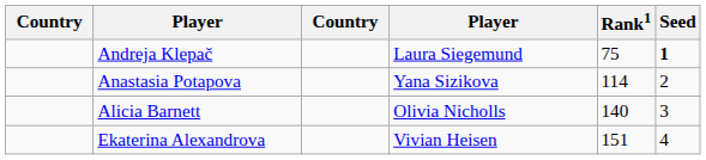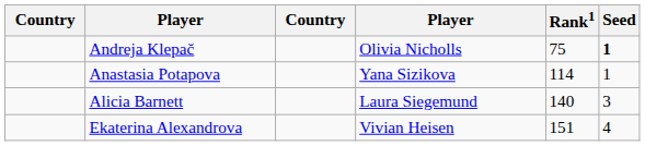 <table class="sortable wikitable">
 <tr>
 <th width="70">Country</th>
 <th width="175">Player</th>
 <th width="70">Country</th>
 <th width="175">Player</th>
 <th>Rank<sup>1</sup></th>
 <th>Seed</th>
 </tr>
 <tr>
 <td></td>
 <td><a href='#'>Andreja Klepač</a></td>
 <td></td>
-<td><a href='#'>Laura Siegemund</a></td>
+<td><a href='#'>Olivia Nicholls</a></td>
 <td>75</td>
 <td><strong>1</strong></td>
 </tr>
 <tr>
 <td></td>
 <td><a href='#'>Anastasia Potapova</a></td>
 <td></td>
 <td><a href='#'>Yana Sizikova</a></td>
 <td>114</td>
-<td>2</td>
+<td>1</td>
 </tr>
 <tr>
 <td></td>
 <td><a href='#'>Alicia Barnett</a></td>
 <td></td>
-<td><a href='#'>Olivia Nicholls</a></td>
+<td><a href='#'>Laura Siegemund</a></td>
 <td>140</td>
 <td>3</td>
 </tr>
 <tr>
 <td></td>
 <td><a href='#'>Ekaterina Alexandrova</a></td>
 <td></td>
 <td><a href='#'>Vivian Heisen</a></td>
 <td>151</td>
 <td>4</td>
 </tr>
 </table>
